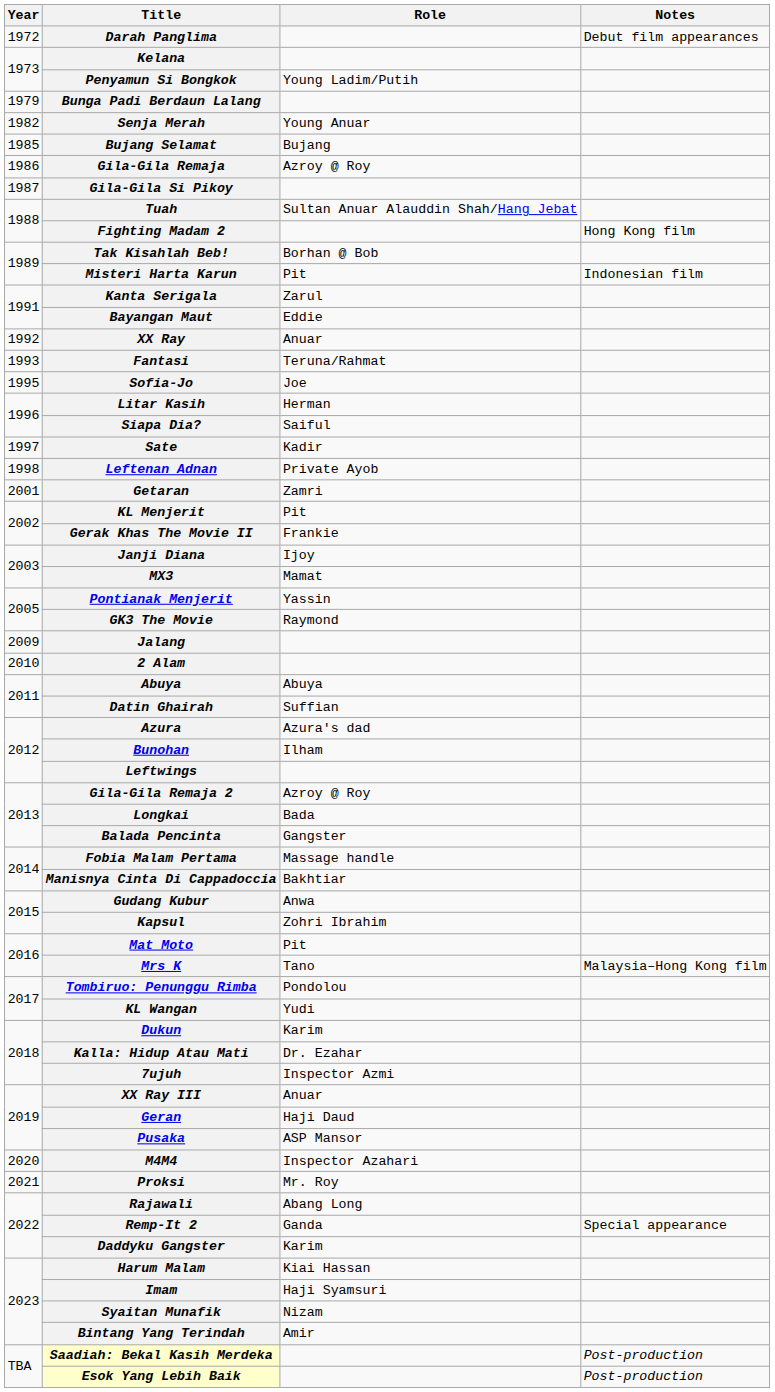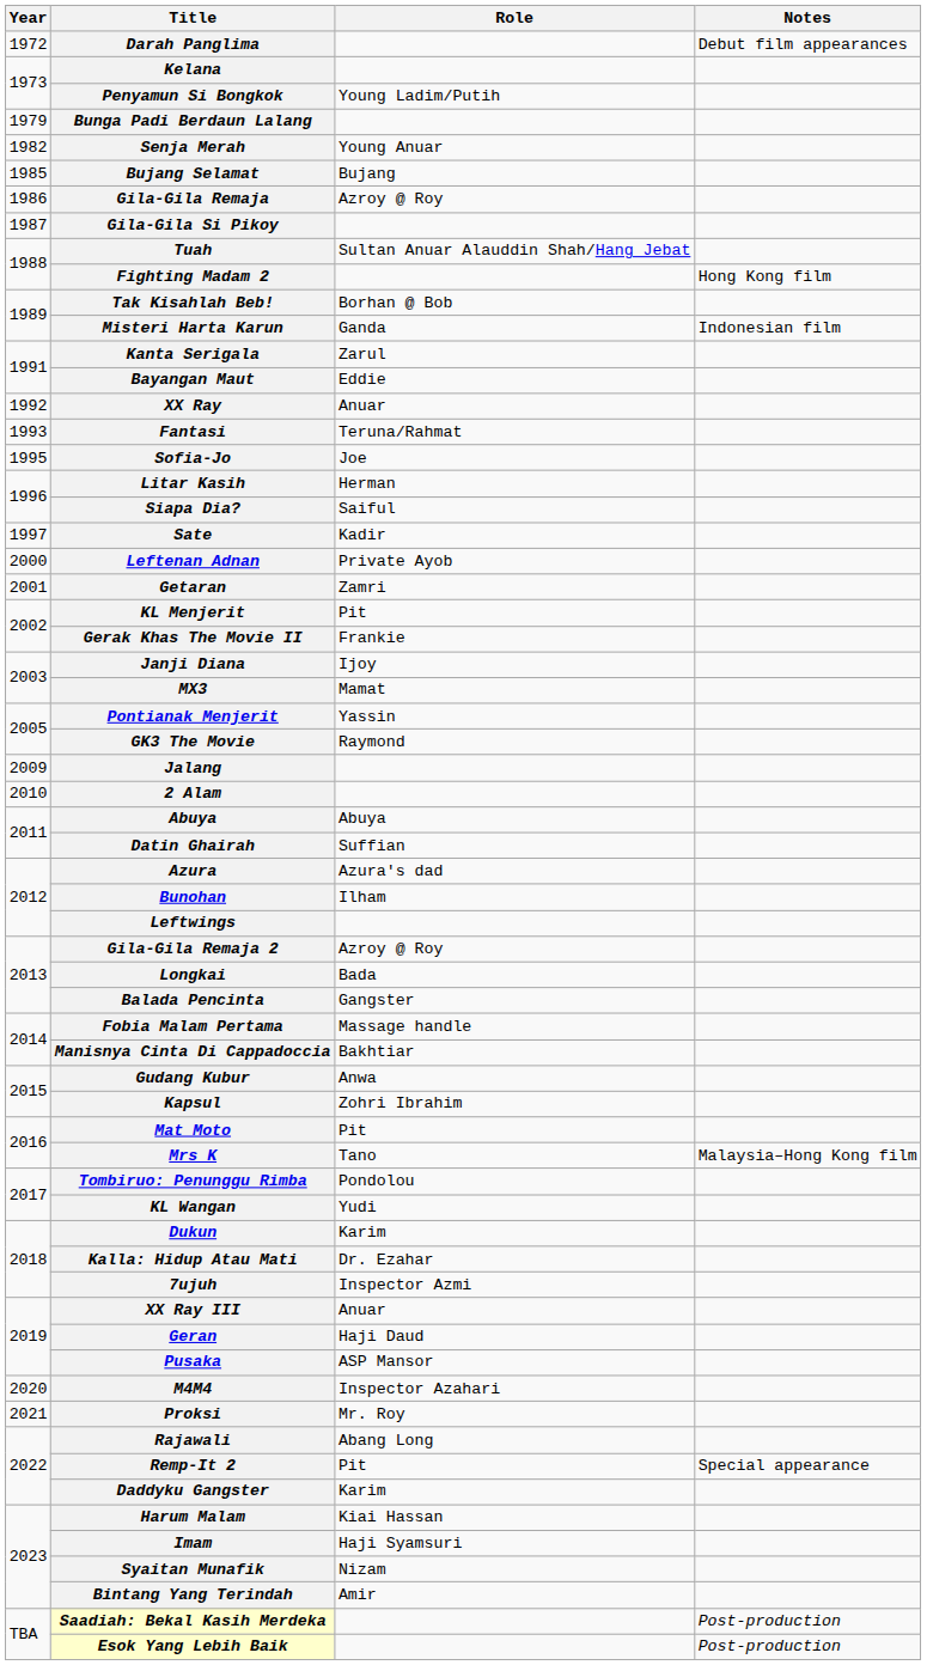 <table class="wikitable">
 <tr>
 <th>Year</th>
 <th>Title</th>
 <th>Role</th>
 <th>Notes</th>
 </tr>
 <tr>
 <td>1972</td>
 <th><em>Darah Panglima</em></th>
 <td></td>
 <td>Debut film appearances</td>
 </tr>
 <tr>
 <td rowspan="2">1973</td>
 <th><em>Kelana</em></th>
 <td></td>
 <td></td>
 </tr>
 <tr>
 <th><em>Penyamun Si Bongkok</em></th>
 <td>Young Ladim/Putih</td>
 <td></td>
 </tr>
 <tr>
 <td>1979</td>
 <th><em>Bunga Padi Berdaun Lalang</em></th>
 <td></td>
 <td></td>
 </tr>
 <tr>
 <td>1982</td>
 <th><em>Senja Merah</em></th>
 <td>Young Anuar</td>
 <td></td>
 </tr>
 <tr>
 <td>1985</td>
 <th><em>Bujang Selamat</em></th>
 <td>Bujang</td>
 <td></td>
 </tr>
 <tr>
 <td>1986</td>
 <th><em>Gila-Gila Remaja</em></th>
 <td>Azroy @ Roy</td>
 <td></td>
 </tr>
 <tr>
 <td>1987</td>
 <th><em>Gila-Gila Si Pikoy</em></th>
 <td></td>
 <td></td>
 </tr>
 <tr>
 <td rowspan="2">1988</td>
 <th><em>Tuah</em></th>
 <td>Sultan Anuar Alauddin Shah/<a href='#'>Hang Jebat</a></td>
 <td></td>
 </tr>
 <tr>
 <th><em>Fighting Madam 2</em></th>
 <td></td>
 <td>Hong Kong film</td>
 </tr>
 <tr>
 <td rowspan="2">1989</td>
 <th><em>Tak Kisahlah Beb!</em></th>
 <td>Borhan @ Bob</td>
 <td></td>
 </tr>
 <tr>
 <th><em>Misteri Harta Karun</em></th>
-<td>Pit</td>
+<td>Ganda</td>
 <td>Indonesian film</td>
 </tr>
 <tr>
 <td rowspan="2">1991</td>
 <th><em>Kanta Serigala</em></th>
 <td>Zarul</td>
 <td></td>
 </tr>
 <tr>
 <th><em>Bayangan Maut</em></th>
 <td>Eddie</td>
 <td></td>
 </tr>
 <tr>
 <td>1992</td>
 <th><em>XX Ray</em></th>
 <td>Anuar</td>
 <td></td>
 </tr>
 <tr>
 <td>1993</td>
 <th><em>Fantasi</em></th>
 <td>Teruna/Rahmat</td>
 <td></td>
 </tr>
 <tr>
 <td>1995</td>
 <th><em>Sofia-Jo</em></th>
 <td>Joe</td>
 <td></td>
 </tr>
 <tr>
 <td rowspan="2">1996</td>
 <th><em>Litar Kasih</em></th>
 <td>Herman</td>
 <td></td>
 </tr>
 <tr>
 <th><em>Siapa Dia?</em></th>
 <td>Saiful</td>
 <td></td>
 </tr>
 <tr>
 <td>1997</td>
 <th><em>Sate</em></th>
 <td>Kadir</td>
 <td></td>
 </tr>
 <tr>
-<td>1998</td>
+<td>2000</td>
 <th><em><a href='#'>Leftenan Adnan</a></em></th>
 <td>Private Ayob</td>
 <td></td>
 </tr>
 <tr>
 <td>2001</td>
 <th><em>Getaran</em></th>
 <td>Zamri</td>
 <td></td>
 </tr>
 <tr>
 <td rowspan="2">2002</td>
 <th><em>KL Menjerit</em></th>
 <td>Pit</td>
 <td></td>
 </tr>
 <tr>
 <th><em>Gerak Khas The Movie II</em></th>
 <td>Frankie</td>
 <td></td>
 </tr>
 <tr>
 <td rowspan="2">2003</td>
 <th><em>Janji Diana</em></th>
 <td>Ijoy</td>
 <td></td>
 </tr>
 <tr>
 <th><em>MX3</em></th>
 <td>Mamat</td>
 <td></td>
 </tr>
 <tr>
 <td rowspan="2">2005</td>
 <th><em><a href='#'>Pontianak Menjerit</a></em></th>
 <td>Yassin</td>
 <td></td>
 </tr>
 <tr>
 <th><em>GK3 The Movie</em></th>
 <td>Raymond</td>
 <td></td>
 </tr>
 <tr>
 <td>2009</td>
 <th><em>Jalang</em></th>
 <td></td>
 <td></td>
 </tr>
 <tr>
 <td>2010</td>
 <th><em>2 Alam</em></th>
 <td></td>
 <td></td>
 </tr>
 <tr>
 <td rowspan="2">2011</td>
 <th><em>Abuya</em></th>
 <td>Abuya</td>
 <td></td>
 </tr>
 <tr>
 <th><em>Datin Ghairah</em></th>
 <td>Suffian</td>
 <td></td>
 </tr>
 <tr>
 <td rowspan="3">2012</td>
 <th><em>Azura</em></th>
 <td>Azura's dad</td>
 <td></td>
 </tr>
 <tr>
 <th><em><a href='#'>Bunohan</a></em></th>
 <td>Ilham</td>
 <td></td>
 </tr>
 <tr>
 <th><em>Leftwings</em></th>
 <td></td>
 <td></td>
 </tr>
 <tr>
 <td rowspan="3">2013</td>
 <th><em>Gila-Gila Remaja 2</em></th>
 <td>Azroy @ Roy</td>
 <td></td>
 </tr>
 <tr>
 <th><em>Longkai</em></th>
 <td>Bada</td>
 <td></td>
 </tr>
 <tr>
 <th><em>Balada Pencinta</em></th>
 <td>Gangster</td>
 <td></td>
 </tr>
 <tr>
 <td rowspan="2">2014</td>
 <th><em>Fobia Malam Pertama</em></th>
 <td>Massage handle</td>
 <td></td>
 </tr>
 <tr>
 <th><em>Manisnya Cinta Di Cappadoccia</em></th>
 <td>Bakhtiar</td>
 <td></td>
 </tr>
 <tr>
 <td rowspan="2">2015</td>
 <th><em>Gudang Kubur</em></th>
 <td>Anwa</td>
 <td></td>
 </tr>
 <tr>
 <th><em>Kapsul</em></th>
 <td>Zohri Ibrahim</td>
 <td></td>
 </tr>
 <tr>
 <td rowspan="2">2016</td>
 <th><em><a href='#'>Mat Moto</a></em></th>
 <td>Pit</td>
 <td></td>
 </tr>
 <tr>
 <th><em><a href='#'>Mrs K</a></em></th>
 <td>Tano</td>
 <td>Malaysia–Hong Kong film</td>
 </tr>
 <tr>
 <td rowspan="2">2017</td>
 <th><em><a href='#'>Tombiruo: Penunggu Rimba</a></em></th>
 <td>Pondolou</td>
 <td></td>
 </tr>
 <tr>
 <th><em>KL Wangan</em></th>
 <td>Yudi</td>
 <td></td>
 </tr>
 <tr>
 <td rowspan="3">2018</td>
 <th><em><a href='#'>Dukun</a></em></th>
 <td>Karim</td>
 <td></td>
 </tr>
 <tr>
 <th><em>Kalla: Hidup Atau Mati</em></th>
 <td>Dr. Ezahar</td>
 <td></td>
 </tr>
 <tr>
 <th><em>7ujuh</em></th>
 <td>Inspector Azmi</td>
 <td></td>
 </tr>
 <tr>
 <td rowspan="3">2019</td>
 <th><em>XX Ray III</em></th>
 <td>Anuar</td>
 <td></td>
 </tr>
 <tr>
 <th><em><a href='#'>Geran</a></em></th>
 <td>Haji Daud</td>
 <td></td>
 </tr>
 <tr>
 <th><em><a href='#'>Pusaka</a></em></th>
 <td>ASP Mansor</td>
 <td></td>
 </tr>
 <tr>
 <td>2020</td>
 <th><em>M4M4</em></th>
 <td>Inspector Azahari</td>
 <td></td>
 </tr>
 <tr>
 <td>2021</td>
 <th><em>Proksi</em></th>
 <td>Mr. Roy</td>
 <td></td>
 </tr>
 <tr>
 <td rowspan="3">2022</td>
 <th><em>Rajawali</em></th>
 <td>Abang Long</td>
 <td></td>
 </tr>
 <tr>
 <th><em>Remp-It 2</em></th>
-<td>Ganda</td>
+<td>Pit</td>
 <td>Special appearance</td>
 </tr>
 <tr>
 <th><em>Daddyku Gangster</em></th>
 <td>Karim</td>
 <td></td>
 </tr>
 <tr>
 <td rowspan="4">2023</td>
 <th><em>Harum Malam</em></th>
 <td>Kiai Hassan</td>
 <td></td>
 </tr>
 <tr>
 <th><em>Imam</em></th>
 <td>Haji Syamsuri</td>
 <td></td>
 </tr>
 <tr>
 <th><em>Syaitan Munafik</em></th>
 <td>Nizam</td>
 <td></td>
 </tr>
 <tr>
 <th><em>Bintang Yang Terindah</em></th>
 <td>Amir</td>
 <td></td>
 </tr>
 <tr>
 <td rowspan="2">TBA</td>
 <th style="background:#FFFFCC;"><em>Saadiah: Bekal Kasih Merdeka</em></th>
 <td></td>
 <td><em>Post-production</em></td>
 </tr>
 <tr>
 <th style="background:#FFFFCC; "><em>Esok Yang Lebih Baik</em></th>
 <td></td>
 <td><em>Post-production</em></td>
 </tr>
 <tr>
 </tr>
 </table>
